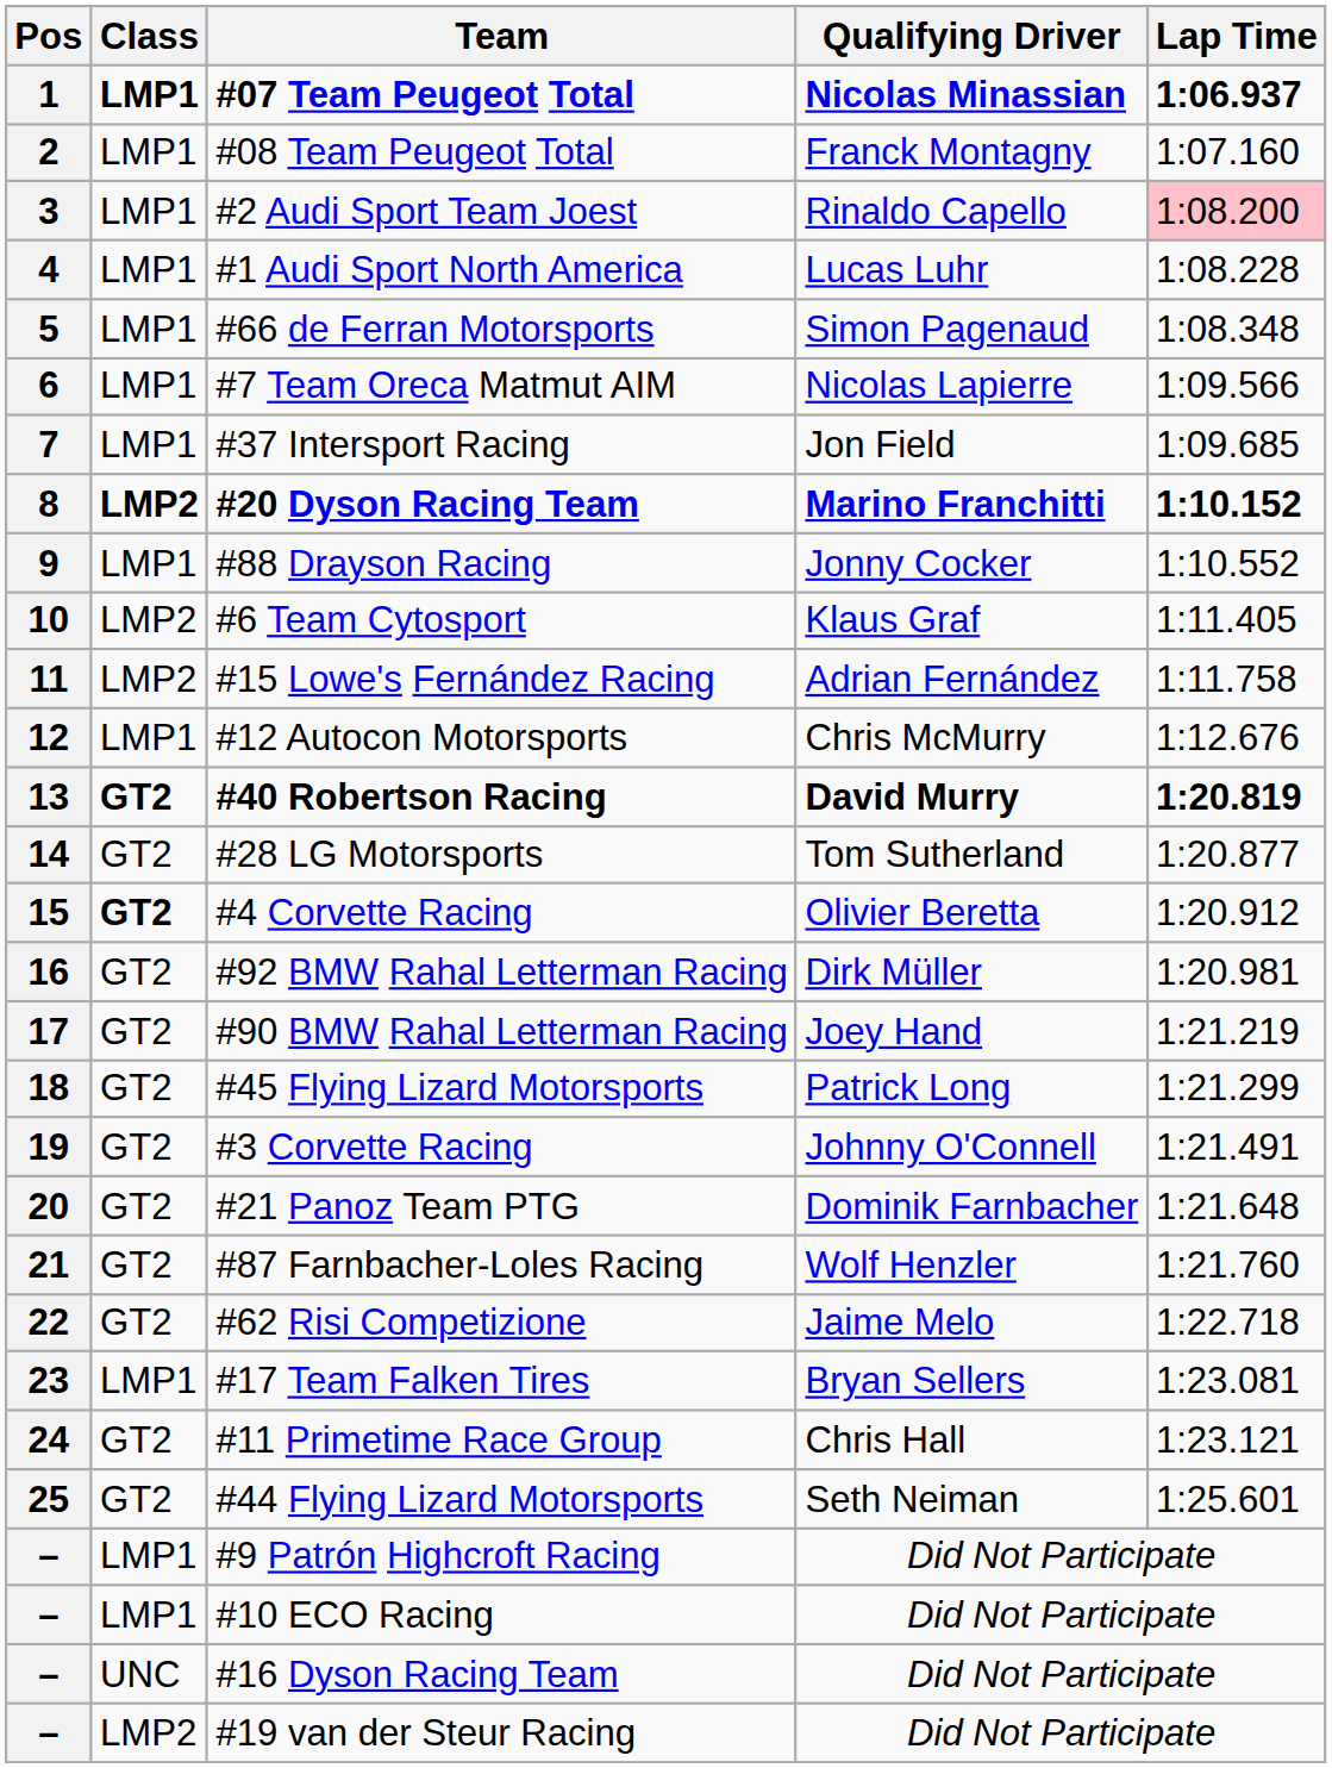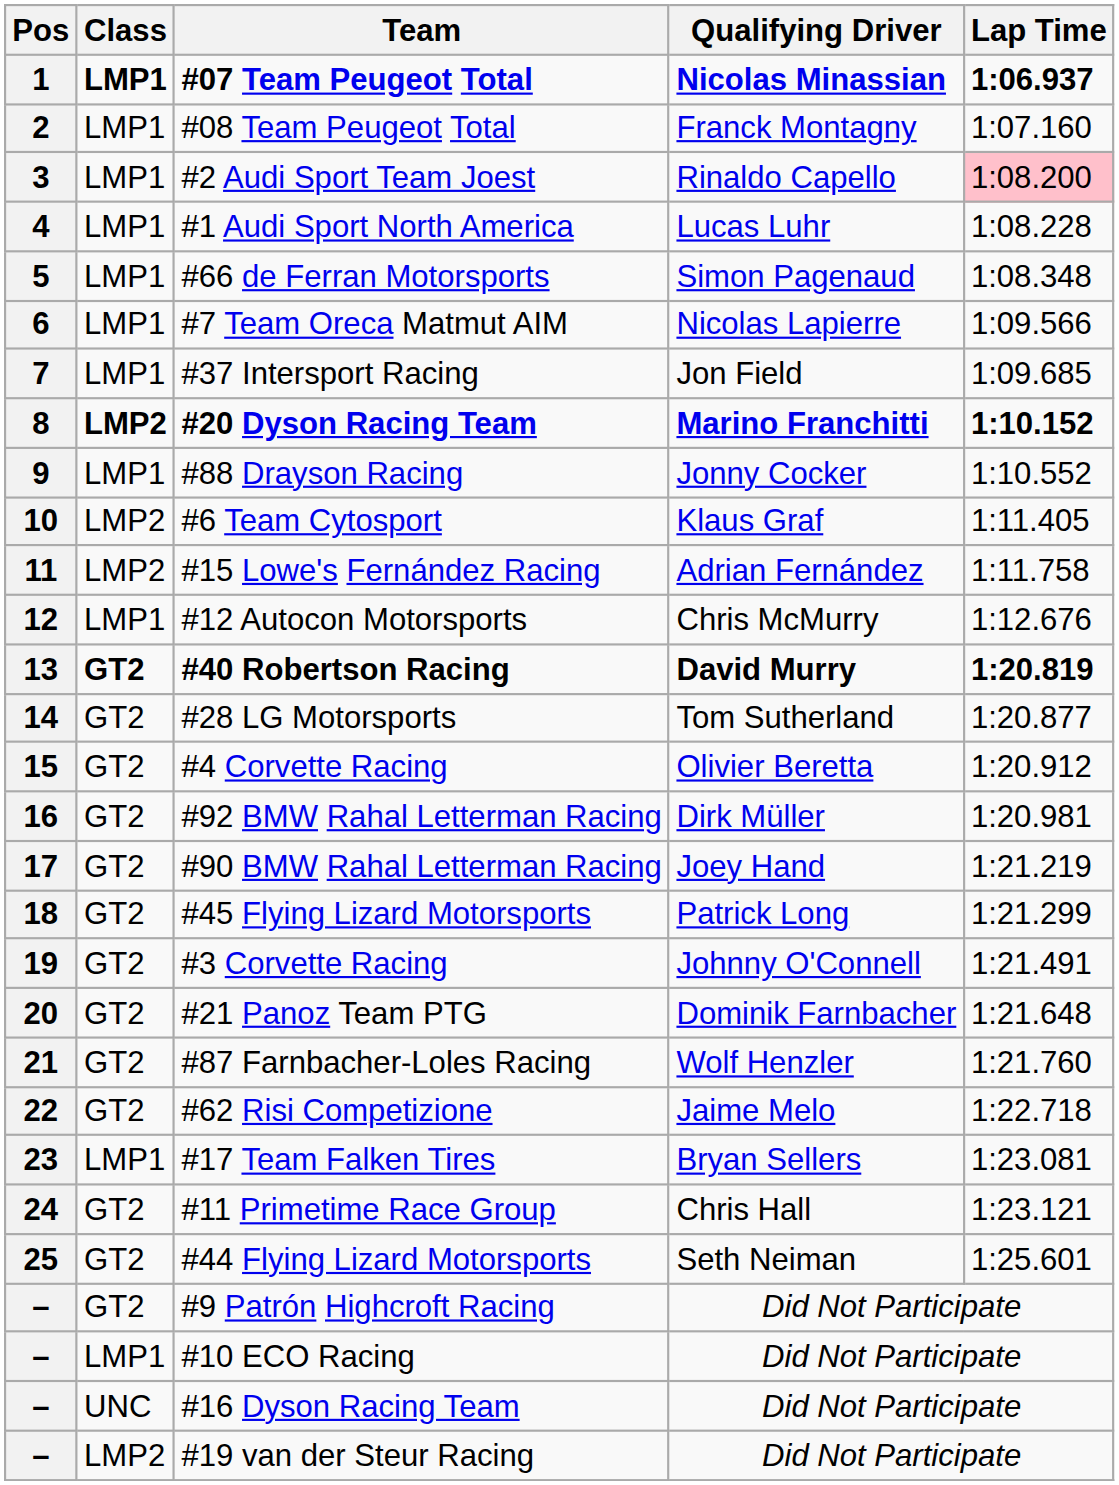 <table class="wikitable" style="font-size: 90%;">
 <tr>
 <th>Pos</th>
 <th>Class</th>
 <th>Team</th>
 <th>Qualifying Driver</th>
 <th>Lap Time</th>
 </tr>
 <tr style="font-weight:bold">
 <th>1</th>
 <td>LMP1</td>
 <td>#07 <a href='#'>Team Peugeot</a> <a href='#'>Total</a></td>
 <td><a href='#'>Nicolas Minassian</a></td>
 <td>1:06.937</td>
 </tr>
 <tr>
 <th>2</th>
 <td>LMP1</td>
 <td>#08 <a href='#'>Team Peugeot</a> <a href='#'>Total</a></td>
 <td><a href='#'>Franck Montagny</a></td>
 <td>1:07.160</td>
 </tr>
 <tr>
 <th>3</th>
 <td>LMP1</td>
 <td>#2 <a href='#'>Audi Sport Team Joest</a></td>
 <td><a href='#'>Rinaldo Capello</a></td>
 <td style="background: pink;">1:08.200</td>
 </tr>
 <tr>
 <th>4</th>
 <td>LMP1</td>
 <td>#1 <a href='#'>Audi Sport North America</a></td>
 <td><a href='#'>Lucas Luhr</a></td>
 <td>1:08.228</td>
 </tr>
 <tr>
 <th>5</th>
 <td>LMP1</td>
 <td>#66 <a href='#'>de Ferran Motorsports</a></td>
 <td><a href='#'>Simon Pagenaud</a></td>
 <td>1:08.348</td>
 </tr>
 <tr>
 <th>6</th>
 <td>LMP1</td>
 <td>#7 <a href='#'>Team Oreca</a> Matmut AIM</td>
 <td><a href='#'>Nicolas Lapierre</a></td>
 <td>1:09.566</td>
 </tr>
 <tr>
 <th>7</th>
 <td>LMP1</td>
 <td>#37 Intersport Racing</td>
 <td>Jon Field</td>
 <td>1:09.685</td>
 </tr>
 <tr style="font-weight:bold">
 <th>8</th>
 <td>LMP2</td>
 <td>#20 <a href='#'>Dyson Racing Team</a></td>
 <td><a href='#'>Marino Franchitti</a></td>
 <td>1:10.152</td>
 </tr>
 <tr>
 <th>9</th>
 <td>LMP1</td>
 <td>#88 <a href='#'>Drayson Racing</a></td>
 <td><a href='#'>Jonny Cocker</a></td>
 <td>1:10.552</td>
 </tr>
 <tr>
 <th>10</th>
 <td>LMP2</td>
 <td>#6 <a href='#'>Team Cytosport</a></td>
 <td><a href='#'>Klaus Graf</a></td>
 <td>1:11.405</td>
 </tr>
 <tr>
 <th>11</th>
 <td>LMP2</td>
 <td>#15 <a href='#'>Lowe's</a> <a href='#'>Fernández Racing</a></td>
 <td><a href='#'>Adrian Fernández</a></td>
 <td>1:11.758</td>
 </tr>
 <tr>
 <th>12</th>
 <td>LMP1</td>
 <td>#12 Autocon Motorsports</td>
 <td>Chris McMurry</td>
 <td>1:12.676</td>
 </tr>
 <tr style="font-weight:bold">
 <th>13</th>
 <td>GT2</td>
 <td>#40 Robertson Racing</td>
 <td>David Murry</td>
 <td>1:20.819</td>
 </tr>
 <tr>
 <th>14</th>
 <td>GT2</td>
 <td>#28 LG Motorsports</td>
 <td>Tom Sutherland</td>
 <td>1:20.877</td>
 </tr>
 <tr>
 <th>15</th>
-<td><strong>GT2</strong></td>
+<td>GT2</td>
 <td>#4 <a href='#'>Corvette Racing</a></td>
 <td><a href='#'>Olivier Beretta</a></td>
 <td>1:20.912</td>
 </tr>
 <tr>
 <th>16</th>
 <td>GT2</td>
 <td>#92 <a href='#'>BMW</a> <a href='#'>Rahal Letterman Racing</a></td>
 <td><a href='#'>Dirk Müller</a></td>
 <td>1:20.981</td>
 </tr>
 <tr>
 <th>17</th>
 <td>GT2</td>
 <td>#90 <a href='#'>BMW</a> <a href='#'>Rahal Letterman Racing</a></td>
 <td><a href='#'>Joey Hand</a></td>
 <td>1:21.219</td>
 </tr>
 <tr>
 <th>18</th>
 <td>GT2</td>
 <td>#45 <a href='#'>Flying Lizard Motorsports</a></td>
 <td><a href='#'>Patrick Long</a></td>
 <td>1:21.299</td>
 </tr>
 <tr>
 <th>19</th>
 <td>GT2</td>
 <td>#3 <a href='#'>Corvette Racing</a></td>
 <td><a href='#'>Johnny O'Connell</a></td>
 <td>1:21.491</td>
 </tr>
 <tr>
 <th>20</th>
 <td>GT2</td>
 <td>#21 <a href='#'>Panoz</a> Team PTG</td>
 <td><a href='#'>Dominik Farnbacher</a></td>
 <td>1:21.648</td>
 </tr>
 <tr>
 <th>21</th>
 <td>GT2</td>
 <td>#87 Farnbacher-Loles Racing</td>
 <td><a href='#'>Wolf Henzler</a></td>
 <td>1:21.760</td>
 </tr>
 <tr>
 <th>22</th>
 <td>GT2</td>
 <td>#62 <a href='#'>Risi Competizione</a></td>
 <td><a href='#'>Jaime Melo</a></td>
 <td>1:22.718</td>
 </tr>
 <tr>
 <th>23</th>
 <td>LMP1</td>
 <td>#17 <a href='#'>Team Falken Tires</a></td>
 <td><a href='#'>Bryan Sellers</a></td>
 <td>1:23.081</td>
 </tr>
 <tr>
 <th>24</th>
 <td>GT2</td>
 <td>#11 <a href='#'>Primetime Race Group</a></td>
 <td>Chris Hall</td>
 <td>1:23.121</td>
 </tr>
 <tr>
 <th>25</th>
 <td>GT2</td>
 <td>#44 <a href='#'>Flying Lizard Motorsports</a></td>
 <td>Seth Neiman</td>
 <td>1:25.601</td>
 </tr>
 <tr>
 <th>–</th>
-<td>LMP1</td>
+<td>GT2</td>
 <td>#9 <a href='#'>Patrón</a> <a href='#'>Highcroft Racing</a></td>
 <td colspan=2 align="center"><em>Did Not Participate</em></td>
 </tr>
 <tr>
 <th>–</th>
 <td>LMP1</td>
 <td>#10 ECO Racing</td>
 <td colspan=2 align="center"><em>Did Not Participate</em></td>
 </tr>
 <tr>
 <th>–</th>
 <td>UNC</td>
 <td>#16 <a href='#'>Dyson Racing Team</a></td>
 <td colspan=2 align="center"><em>Did Not Participate</em></td>
 </tr>
 <tr>
 <th>–</th>
 <td>LMP2</td>
 <td>#19 van der Steur Racing</td>
 <td colspan=2 align="center"><em>Did Not Participate</em></td>
 </tr>
 <tr>
 </tr>
 </table>
